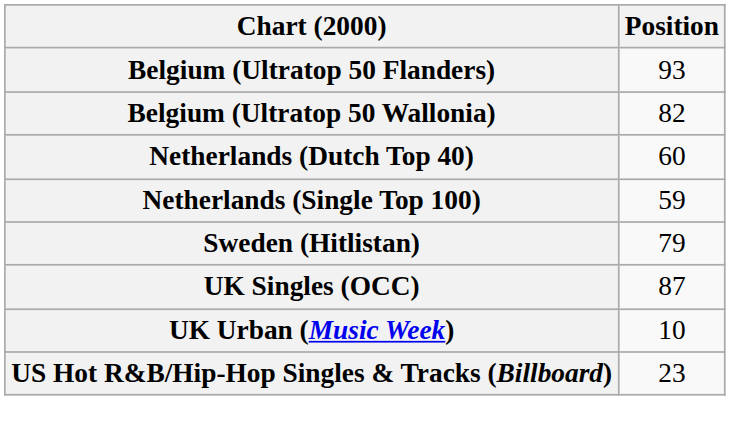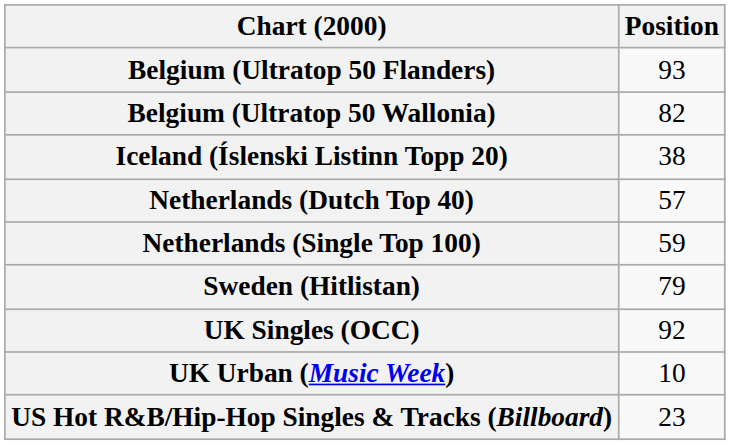 <table class="wikitable sortable plainrowheaders" style="text-align:center">
 <tr>
 <th scope="col">Chart (2000)</th>
 <th scope="col">Position</th>
 </tr>
 <tr>
 <th scope="row">Belgium (Ultratop 50 Flanders)</th>
 <td>93</td>
 </tr>
 <tr>
 <th scope="row">Belgium (Ultratop 50 Wallonia)</th>
 <td>82</td>
 </tr>
 <tr>
+<th scope="row">Iceland (Íslenski Listinn Topp 20)</th>
+<td>38</td>
+</tr>
+<tr>
 <th scope="row">Netherlands (Dutch Top 40)</th>
-<td>60</td>
+<td>57</td>
 </tr>
 <tr>
 <th scope="row">Netherlands (Single Top 100)</th>
 <td>59</td>
 </tr>
 <tr>
 <th scope="row">Sweden (Hitlistan)</th>
 <td>79</td>
 </tr>
 <tr>
 <th scope="row">UK Singles (OCC)</th>
-<td>87</td>
+<td>92</td>
 </tr>
 <tr>
 <th scope="row">UK Urban (<em><a href='#'>Music Week</a></em>)</th>
 <td>10</td>
 </tr>
 <tr>
 <th scope="row">US Hot R&B/Hip-Hop Singles & Tracks (<em>Billboard</em>)</th>
 <td>23</td>
 </tr>
 </table>
